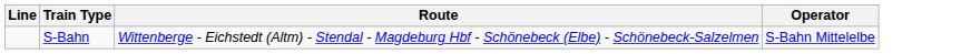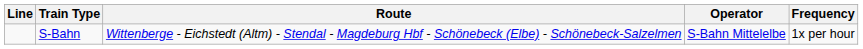 <table class="wikitable vatop">
 <tr>
 <th>Line</th>
 <th>Train Type</th>
 <th>Route</th>
 <th>Operator</th>
+<th>Frequency</th>
 </tr>
 <tr>
 <td></td>
 <td><a href='#'>S-Bahn</a></td>
 <td><em><a href='#'>Wittenberge</a> - Eichstedt (Altm) - <a href='#'>Stendal</a> - <a href='#'>Magdeburg Hbf</a> - <a href='#'>Schönebeck (Elbe)</a> - <a href='#'>Schönebeck-Salzelmen</a></em></td>
 <td><a href='#'>S-Bahn Mittelelbe</a></td>
+<td>1x per hour</td>
 </tr>
 </table>
